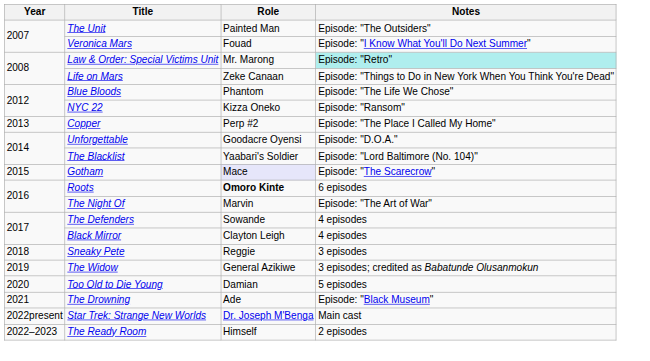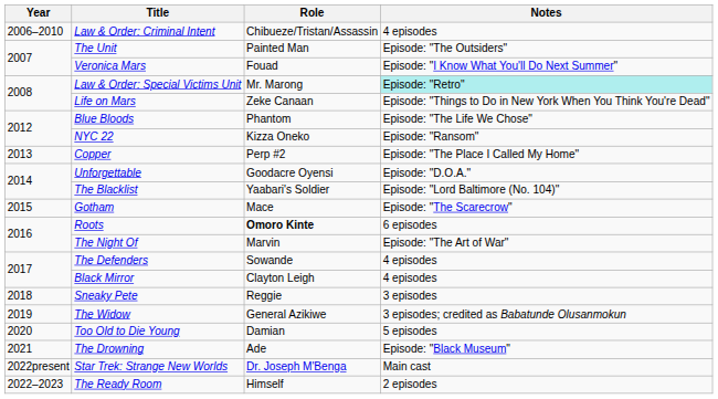 <table class="wikitable">
 <tr>
 <th>Year</th>
 <th>Title</th>
 <th>Role</th>
 <th>Notes</th>
+</tr>
+<tr>
+<td>2006–2010</td>
+<td><em><a href='#'>Law & Order: Criminal Intent</a></em></td>
+<td>Chibueze/Tristan/Assassin</td>
+<td>4 episodes</td>
 </tr>
 <tr>
 <td rowspan=2>2007</td>
 <td><em><a href='#'>The Unit</a></em></td>
 <td>Painted Man</td>
 <td>Episode: "The Outsiders"</td>
 </tr>
 <tr>
 <td><em><a href='#'>Veronica Mars</a></em></td>
 <td>Fouad</td>
 <td>Episode: "<a href='#'>I Know What You'll Do Next Summer</a>"</td>
 </tr>
 <tr>
 <td rowspan=2>2008</td>
 <td><em><a href='#'>Law & Order: Special Victims Unit</a></em></td>
 <td>Mr. Marong</td>
 <td style="background: paleturquoise;">Episode: "Retro"</td>
 </tr>
 <tr>
 <td><em><a href='#'>Life on Mars</a></em></td>
 <td>Zeke Canaan</td>
 <td>Episode: "Things to Do in New York When You Think You're Dead"</td>
 </tr>
 <tr>
 <td rowspan=2>2012</td>
 <td><em><a href='#'>Blue Bloods</a></em></td>
 <td>Phantom</td>
 <td>Episode: "The Life We Chose"</td>
 </tr>
 <tr>
 <td><em><a href='#'>NYC 22</a></em></td>
 <td>Kizza Oneko</td>
 <td>Episode: "Ransom"</td>
 </tr>
 <tr>
 <td>2013</td>
 <td><em><a href='#'>Copper</a></em></td>
 <td>Perp #2</td>
 <td>Episode: "The Place I Called My Home"</td>
 </tr>
 <tr>
 <td rowspan=2>2014</td>
 <td><em><a href='#'>Unforgettable</a></em></td>
 <td>Goodacre Oyensi</td>
 <td>Episode: "D.O.A."</td>
 </tr>
 <tr>
 <td><em><a href='#'>The Blacklist</a></em></td>
 <td>Yaabari's Soldier</td>
 <td>Episode: "Lord Baltimore (No. 104)"</td>
 </tr>
 <tr>
 <td>2015</td>
 <td><em><a href='#'>Gotham</a></em></td>
-<td style="background: lavender;">Mace</td>
+<td>Mace</td>
 <td>Episode: "<a href='#'>The Scarecrow</a>"</td>
 </tr>
 <tr>
 <td rowspan=2>2016</td>
 <td><em><a href='#'>Roots</a></em></td>
 <td><strong>Omoro Kinte</strong></td>
 <td>6 episodes</td>
 </tr>
 <tr>
 <td><em><a href='#'>The Night Of</a></em></td>
 <td>Marvin</td>
 <td>Episode: "The Art of War"</td>
 </tr>
 <tr>
 <td rowspan=2>2017</td>
 <td><em><a href='#'>The Defenders</a></em></td>
 <td>Sowande</td>
 <td>4 episodes</td>
 </tr>
 <tr>
 <td><em><a href='#'>Black Mirror</a></em></td>
 <td>Clayton Leigh</td>
 <td>4 episodes</td>
 </tr>
 <tr>
 <td>2018</td>
 <td><em><a href='#'>Sneaky Pete</a></em></td>
 <td>Reggie</td>
 <td>3 episodes</td>
 </tr>
 <tr>
 <td>2019</td>
 <td><em><a href='#'>The Widow</a></em></td>
 <td>General Azikiwe</td>
 <td>3 episodes; credited as <em>Babatunde Olusanmokun</em></td>
 </tr>
 <tr>
 <td>2020</td>
 <td><em><a href='#'>Too Old to Die Young</a></em></td>
 <td>Damian</td>
 <td>5 episodes</td>
 </tr>
 <tr>
 <td>2021</td>
 <td><em><a href='#'>The Drowning</a></em></td>
 <td>Ade</td>
 <td>Episode: "<a href='#'>Black Museum</a>"</td>
 </tr>
 <tr>
 <td>2022present</td>
 <td><em><a href='#'>Star Trek: Strange New Worlds</a></em></td>
 <td><a href='#'>Dr. Joseph M'Benga</a></td>
 <td>Main cast</td>
 </tr>
 <tr>
 <td>2022–2023</td>
 <td><em><a href='#'>The Ready Room</a></em></td>
 <td>Himself</td>
 <td>2 episodes</td>
 </tr>
 </table>
